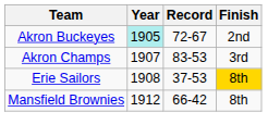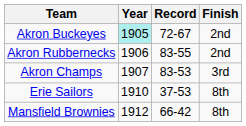 <table class="wikitable">
 <tr>
 <th>Team</th>
 <th>Year</th>
 <th>Record</th>
 <th>Finish</th>
 </tr>
 <tr align=center>
 <td><a href='#'>Akron Buckeyes</a></td>
 <td style="background: paleturquoise;">1905</td>
 <td>72-67</td>
 <td>2nd</td>
 </tr>
 <tr align=center>
+<td><a href='#'>Akron Rubbernecks</a></td>
+<td>1906</td>
+<td>83-55</td>
+<td>2nd</td>
+</tr>
+<tr align=center>
 <td><a href='#'>Akron Champs</a></td>
 <td>1907</td>
 <td>83-53</td>
 <td>3rd</td>
 </tr>
 <tr align=center>
 <td><a href='#'>Erie Sailors</a></td>
-<td>1908</td>
+<td>1910</td>
 <td>37-53</td>
-<td style="background: gold;">8th</td>
+<td>8th</td>
 </tr>
 <tr align=center>
 <td><a href='#'>Mansfield Brownies</a></td>
 <td>1912</td>
 <td>66-42</td>
 <td>8th</td>
 </tr>
 </table>
